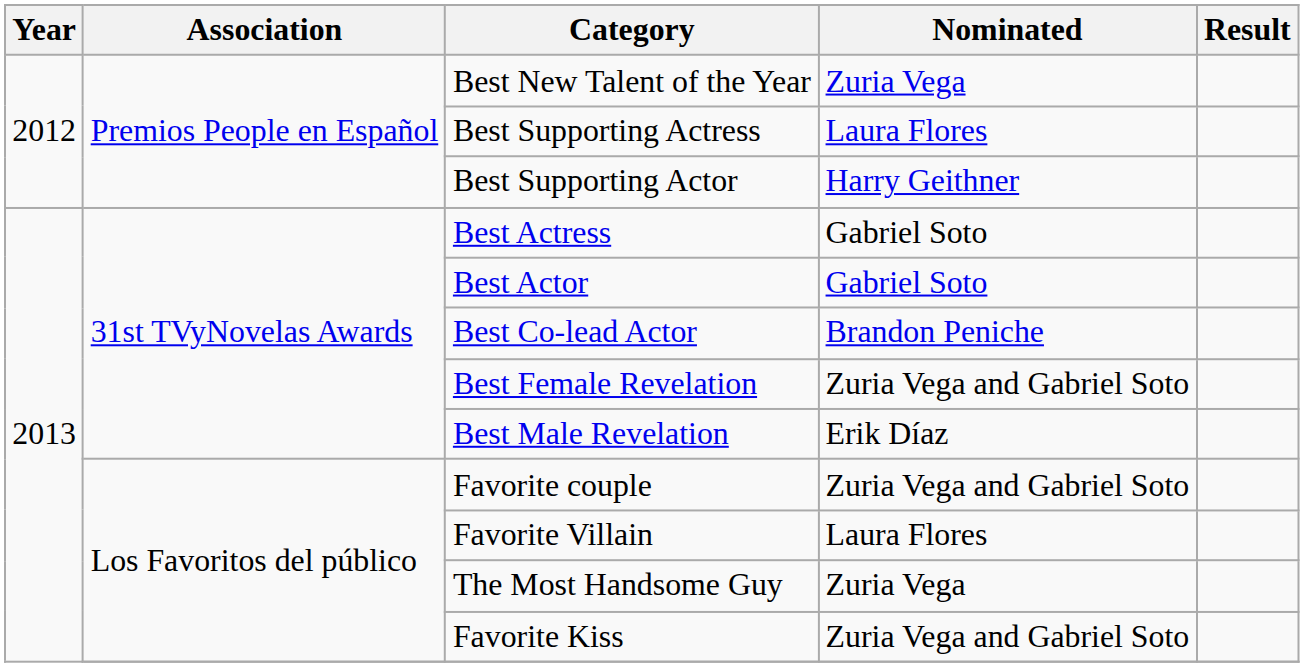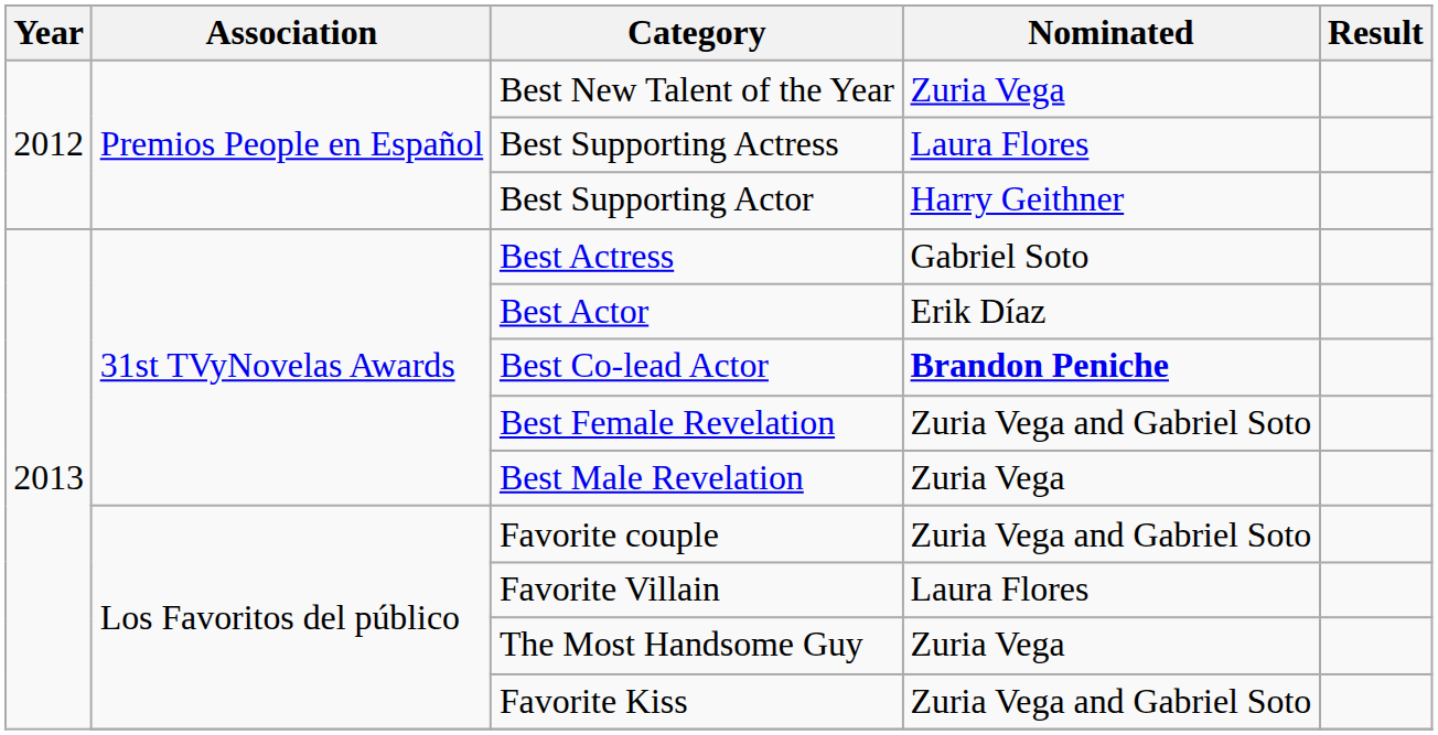 <table class="wikitable sortable">
 <tr>
 <th>Year</th>
 <th>Association</th>
 <th>Category</th>
 <th>Nominated</th>
 <th>Result</th>
 </tr>
 <tr>
 <td rowspan=3>2012</td>
 <td rowspan=3><a href='#'>Premios People en Español</a></td>
 <td>Best New Talent of the Year</td>
 <td><a href='#'>Zuria Vega</a></td>
 <td></td>
 </tr>
 <tr>
 <td>Best Supporting Actress</td>
 <td><a href='#'>Laura Flores</a></td>
 <td></td>
 </tr>
 <tr>
 <td>Best Supporting Actor</td>
 <td><a href='#'>Harry Geithner</a></td>
 <td></td>
 </tr>
 <tr>
 <td rowspan=26>2013</td>
 <td rowspan=5><a href='#'>31st TVyNovelas Awards</a></td>
 <td><a href='#'>Best Actress</a></td>
 <td>Gabriel Soto</td>
 <td></td>
 </tr>
 <tr>
 <td><a href='#'>Best Actor</a></td>
-<td><a href='#'>Gabriel Soto</a></td>
+<td>Erik Díaz</td>
 <td></td>
 </tr>
 <tr>
 <td><a href='#'>Best Co-lead Actor</a></td>
-<td><a href='#'>Brandon Peniche</a></td>
+<td><strong><a href='#'>Brandon Peniche</a></strong></td>
 <td></td>
 </tr>
 <tr>
 <td><a href='#'>Best Female Revelation</a></td>
 <td>Zuria Vega and Gabriel Soto</td>
 <td></td>
 </tr>
 <tr>
 <td><a href='#'>Best Male Revelation</a></td>
-<td>Erik Díaz</td>
+<td>Zuria Vega</td>
 <td></td>
 </tr>
 <tr>
 <td rowspan=4>Los Favoritos del público</td>
 <td>Favorite couple</td>
 <td>Zuria Vega and Gabriel Soto</td>
 <td></td>
 </tr>
 <tr>
 <td>Favorite Villain</td>
 <td>Laura Flores</td>
 <td></td>
 </tr>
 <tr>
 <td>The Most Handsome Guy</td>
 <td>Zuria Vega</td>
 <td></td>
 </tr>
 <tr>
 <td>Favorite Kiss</td>
 <td>Zuria Vega and Gabriel Soto</td>
 <td></td>
 </tr>
 <tr>
 </tr>
 </table>
